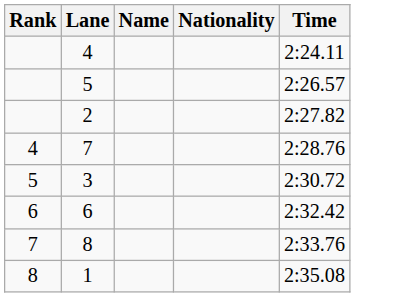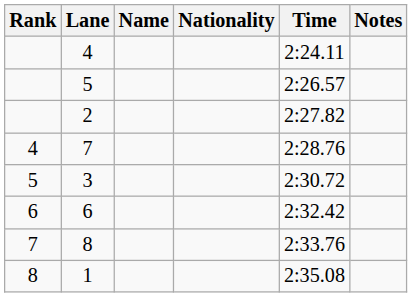 <table class="wikitable sortable" style="text-align:center">
 <tr>
 <th>Rank</th>
 <th>Lane</th>
 <th>Name</th>
 <th>Nationality</th>
 <th>Time</th>
+<th>Notes</th>
 </tr>
 <tr>
 <td></td>
 <td>4</td>
 <td align=left></td>
 <td align=left></td>
 <td>2:24.11</td>
+<td></td>
 </tr>
 <tr>
 <td></td>
 <td>5</td>
 <td align=left></td>
 <td align=left></td>
 <td>2:26.57</td>
+<td></td>
 </tr>
 <tr>
 <td></td>
 <td>2</td>
 <td align=left></td>
 <td align=left></td>
 <td>2:27.82</td>
+<td></td>
 </tr>
 <tr>
 <td>4</td>
 <td>7</td>
 <td align=left></td>
 <td align=left></td>
 <td>2:28.76</td>
+<td></td>
 </tr>
 <tr>
 <td>5</td>
 <td>3</td>
 <td align=left></td>
 <td align=left></td>
 <td>2:30.72</td>
+<td></td>
 </tr>
 <tr>
 <td>6</td>
 <td>6</td>
 <td align=left></td>
 <td align=left></td>
 <td>2:32.42</td>
+<td></td>
 </tr>
 <tr>
 <td>7</td>
 <td>8</td>
 <td align=left></td>
 <td align=left></td>
 <td>2:33.76</td>
+<td></td>
 </tr>
 <tr>
 <td>8</td>
 <td>1</td>
 <td align=left></td>
 <td align=left></td>
 <td>2:35.08</td>
+<td></td>
 </tr>
 </table>
